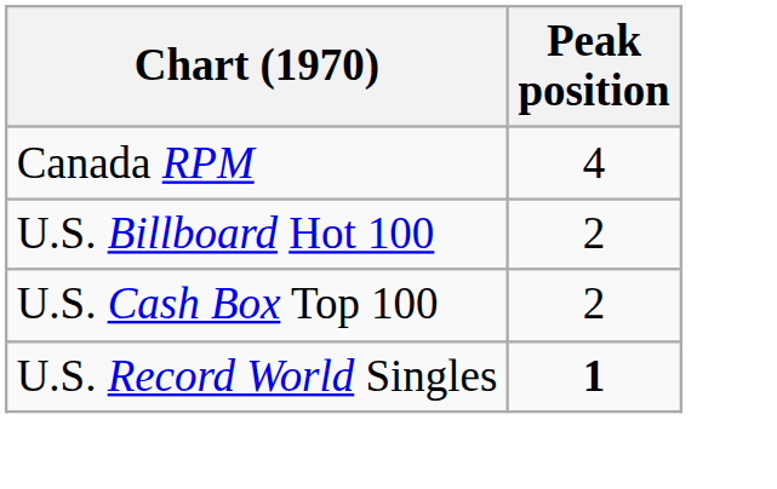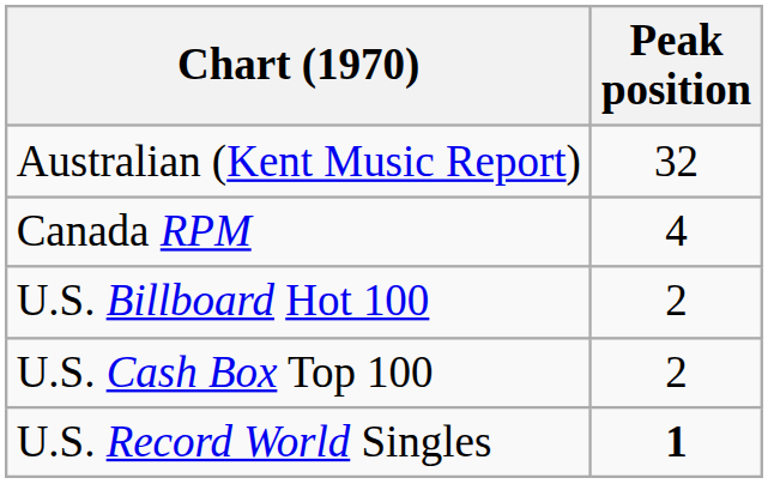 <table class="wikitable sortable">
 <tr>
 <th align="left">Chart (1970)</th>
 <th align="left">Peak<br>position</th>
+</tr>
+<tr>
+<td>Australian (<a href='#'>Kent Music Report</a>)</td>
+<td style="text-align:center;">32</td>
 </tr>
 <tr>
 <td align="left">Canada <a href='#'><em>RPM</em></a></td>
 <td style="text-align:center;">4</td>
 </tr>
 <tr>
 <td align="left">U.S. <em><a href='#'>Billboard</a></em> <a href='#'>Hot 100</a></td>
 <td style="text-align:center;">2</td>
 </tr>
 <tr>
 <td align="left">U.S. <em><a href='#'>Cash Box</a></em> Top 100</td>
 <td style="text-align:center;">2</td>
 </tr>
 <tr>
 <td align="left">U.S. <em><a href='#'>Record World</a></em> Singles</td>
 <td style="text-align:center;"><strong>1</strong></td>
 </tr>
 </table>
